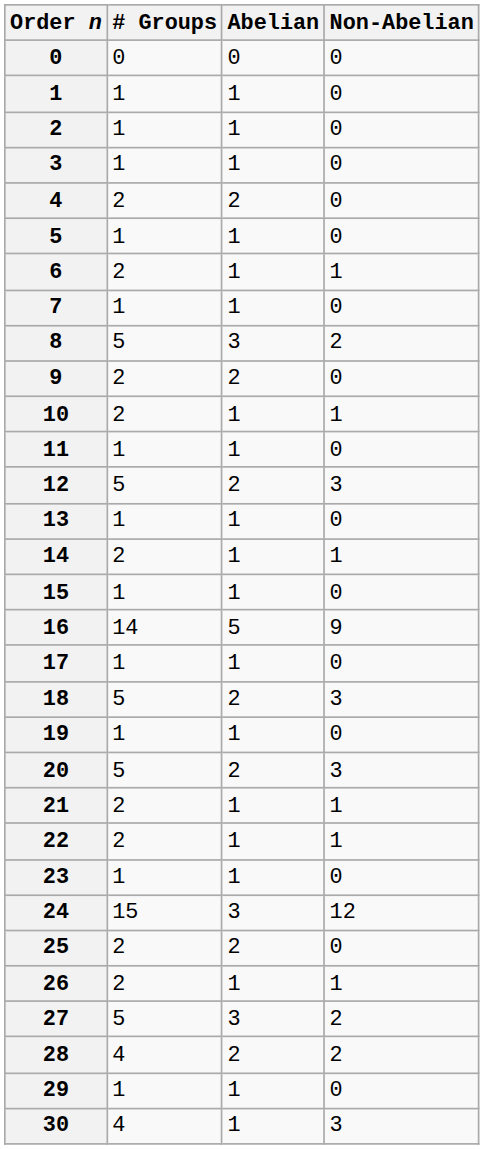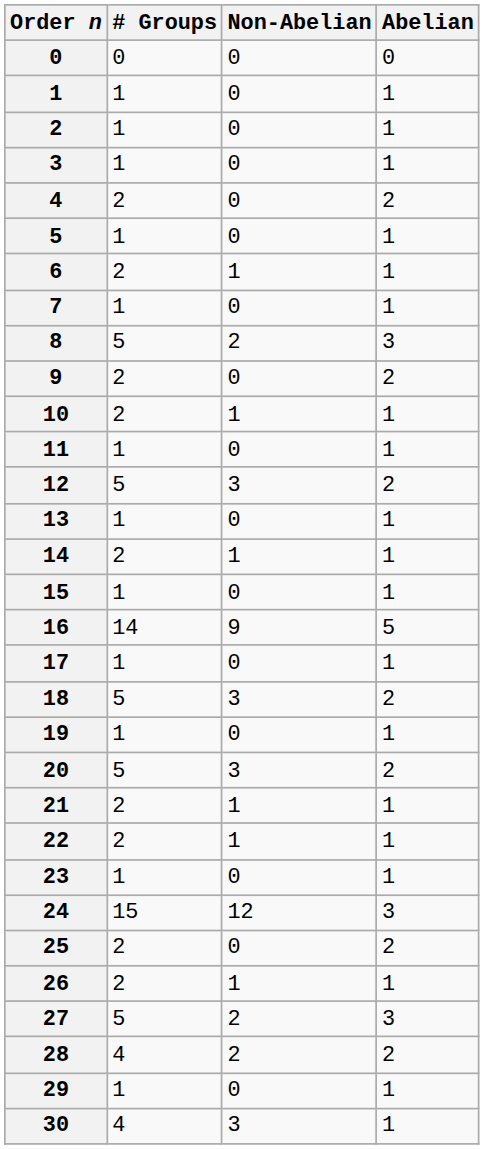 <table class="wikitable">
 <tr ---->
 <th>Order <em>n</em></th>
 <th># Groups</th>
+<th>Non-Abelian</th>
 <th>Abelian</th>
-<th>Non-Abelian</th>
 </tr>
 <tr ---->
 <th>0</th>
 <td>0</td>
 <td>0</td>
 <td>0</td>
 </tr>
 <tr ---->
 <th>1</th>
 <td>1</td>
+<td>0</td>
 <td>1</td>
-<td>0</td>
 </tr>
 <tr ---->
 <th>2</th>
 <td>1</td>
+<td>0</td>
 <td>1</td>
-<td>0</td>
 </tr>
 <tr ---->
 <th>3</th>
 <td>1</td>
+<td>0</td>
 <td>1</td>
-<td>0</td>
 </tr>
 <tr ---->
 <th>4</th>
 <td>2</td>
+<td>0</td>
 <td>2</td>
-<td>0</td>
 </tr>
 <tr ---->
 <th>5</th>
 <td>1</td>
+<td>0</td>
 <td>1</td>
-<td>0</td>
 </tr>
 <tr ---->
 <th>6</th>
 <td>2</td>
 <td>1</td>
 <td>1</td>
 </tr>
 <tr ---->
 <th>7</th>
 <td>1</td>
+<td>0</td>
 <td>1</td>
-<td>0</td>
 </tr>
 <tr ---->
 <th>8</th>
 <td>5</td>
+<td>2</td>
 <td>3</td>
-<td>2</td>
 </tr>
 <tr ---->
 <th>9</th>
 <td>2</td>
+<td>0</td>
 <td>2</td>
-<td>0</td>
 </tr>
 <tr ---->
 <th>10</th>
 <td>2</td>
 <td>1</td>
 <td>1</td>
 </tr>
 <tr ---->
 <th>11</th>
 <td>1</td>
+<td>0</td>
 <td>1</td>
-<td>0</td>
 </tr>
 <tr ---->
 <th>12</th>
 <td>5</td>
+<td>3</td>
 <td>2</td>
-<td>3</td>
 </tr>
 <tr ---->
 <th>13</th>
 <td>1</td>
+<td>0</td>
 <td>1</td>
-<td>0</td>
 </tr>
 <tr ---->
 <th>14</th>
 <td>2</td>
 <td>1</td>
 <td>1</td>
 </tr>
 <tr ---->
 <th>15</th>
 <td>1</td>
+<td>0</td>
 <td>1</td>
-<td>0</td>
 </tr>
 <tr ---->
 <th>16</th>
 <td>14</td>
+<td>9</td>
 <td>5</td>
-<td>9</td>
 </tr>
 <tr ---->
 <th>17</th>
 <td>1</td>
+<td>0</td>
 <td>1</td>
-<td>0</td>
 </tr>
 <tr ---->
 <th>18</th>
 <td>5</td>
+<td>3</td>
 <td>2</td>
-<td>3</td>
 </tr>
 <tr ---->
 <th>19</th>
 <td>1</td>
+<td>0</td>
 <td>1</td>
-<td>0</td>
 </tr>
 <tr ---->
 <th>20</th>
 <td>5</td>
+<td>3</td>
 <td>2</td>
-<td>3</td>
 </tr>
 <tr ---->
 <th>21</th>
 <td>2</td>
 <td>1</td>
 <td>1</td>
 </tr>
 <tr ---->
 <th>22</th>
 <td>2</td>
 <td>1</td>
 <td>1</td>
 </tr>
 <tr ---->
 <th>23</th>
 <td>1</td>
+<td>0</td>
 <td>1</td>
-<td>0</td>
 </tr>
 <tr ---->
 <th>24</th>
 <td>15</td>
+<td>12</td>
 <td>3</td>
-<td>12</td>
 </tr>
 <tr ---->
 <th>25</th>
 <td>2</td>
+<td>0</td>
 <td>2</td>
-<td>0</td>
 </tr>
 <tr ---->
 <th>26</th>
 <td>2</td>
 <td>1</td>
 <td>1</td>
 </tr>
 <tr ---->
 <th>27</th>
 <td>5</td>
+<td>2</td>
 <td>3</td>
-<td>2</td>
 </tr>
 <tr ---->
 <th>28</th>
 <td>4</td>
 <td>2</td>
 <td>2</td>
 </tr>
 <tr ---->
 <th>29</th>
 <td>1</td>
+<td>0</td>
 <td>1</td>
-<td>0</td>
 </tr>
 <tr ---->
 <th>30</th>
 <td>4</td>
+<td>3</td>
 <td>1</td>
-<td>3</td>
 </tr>
 </table>
